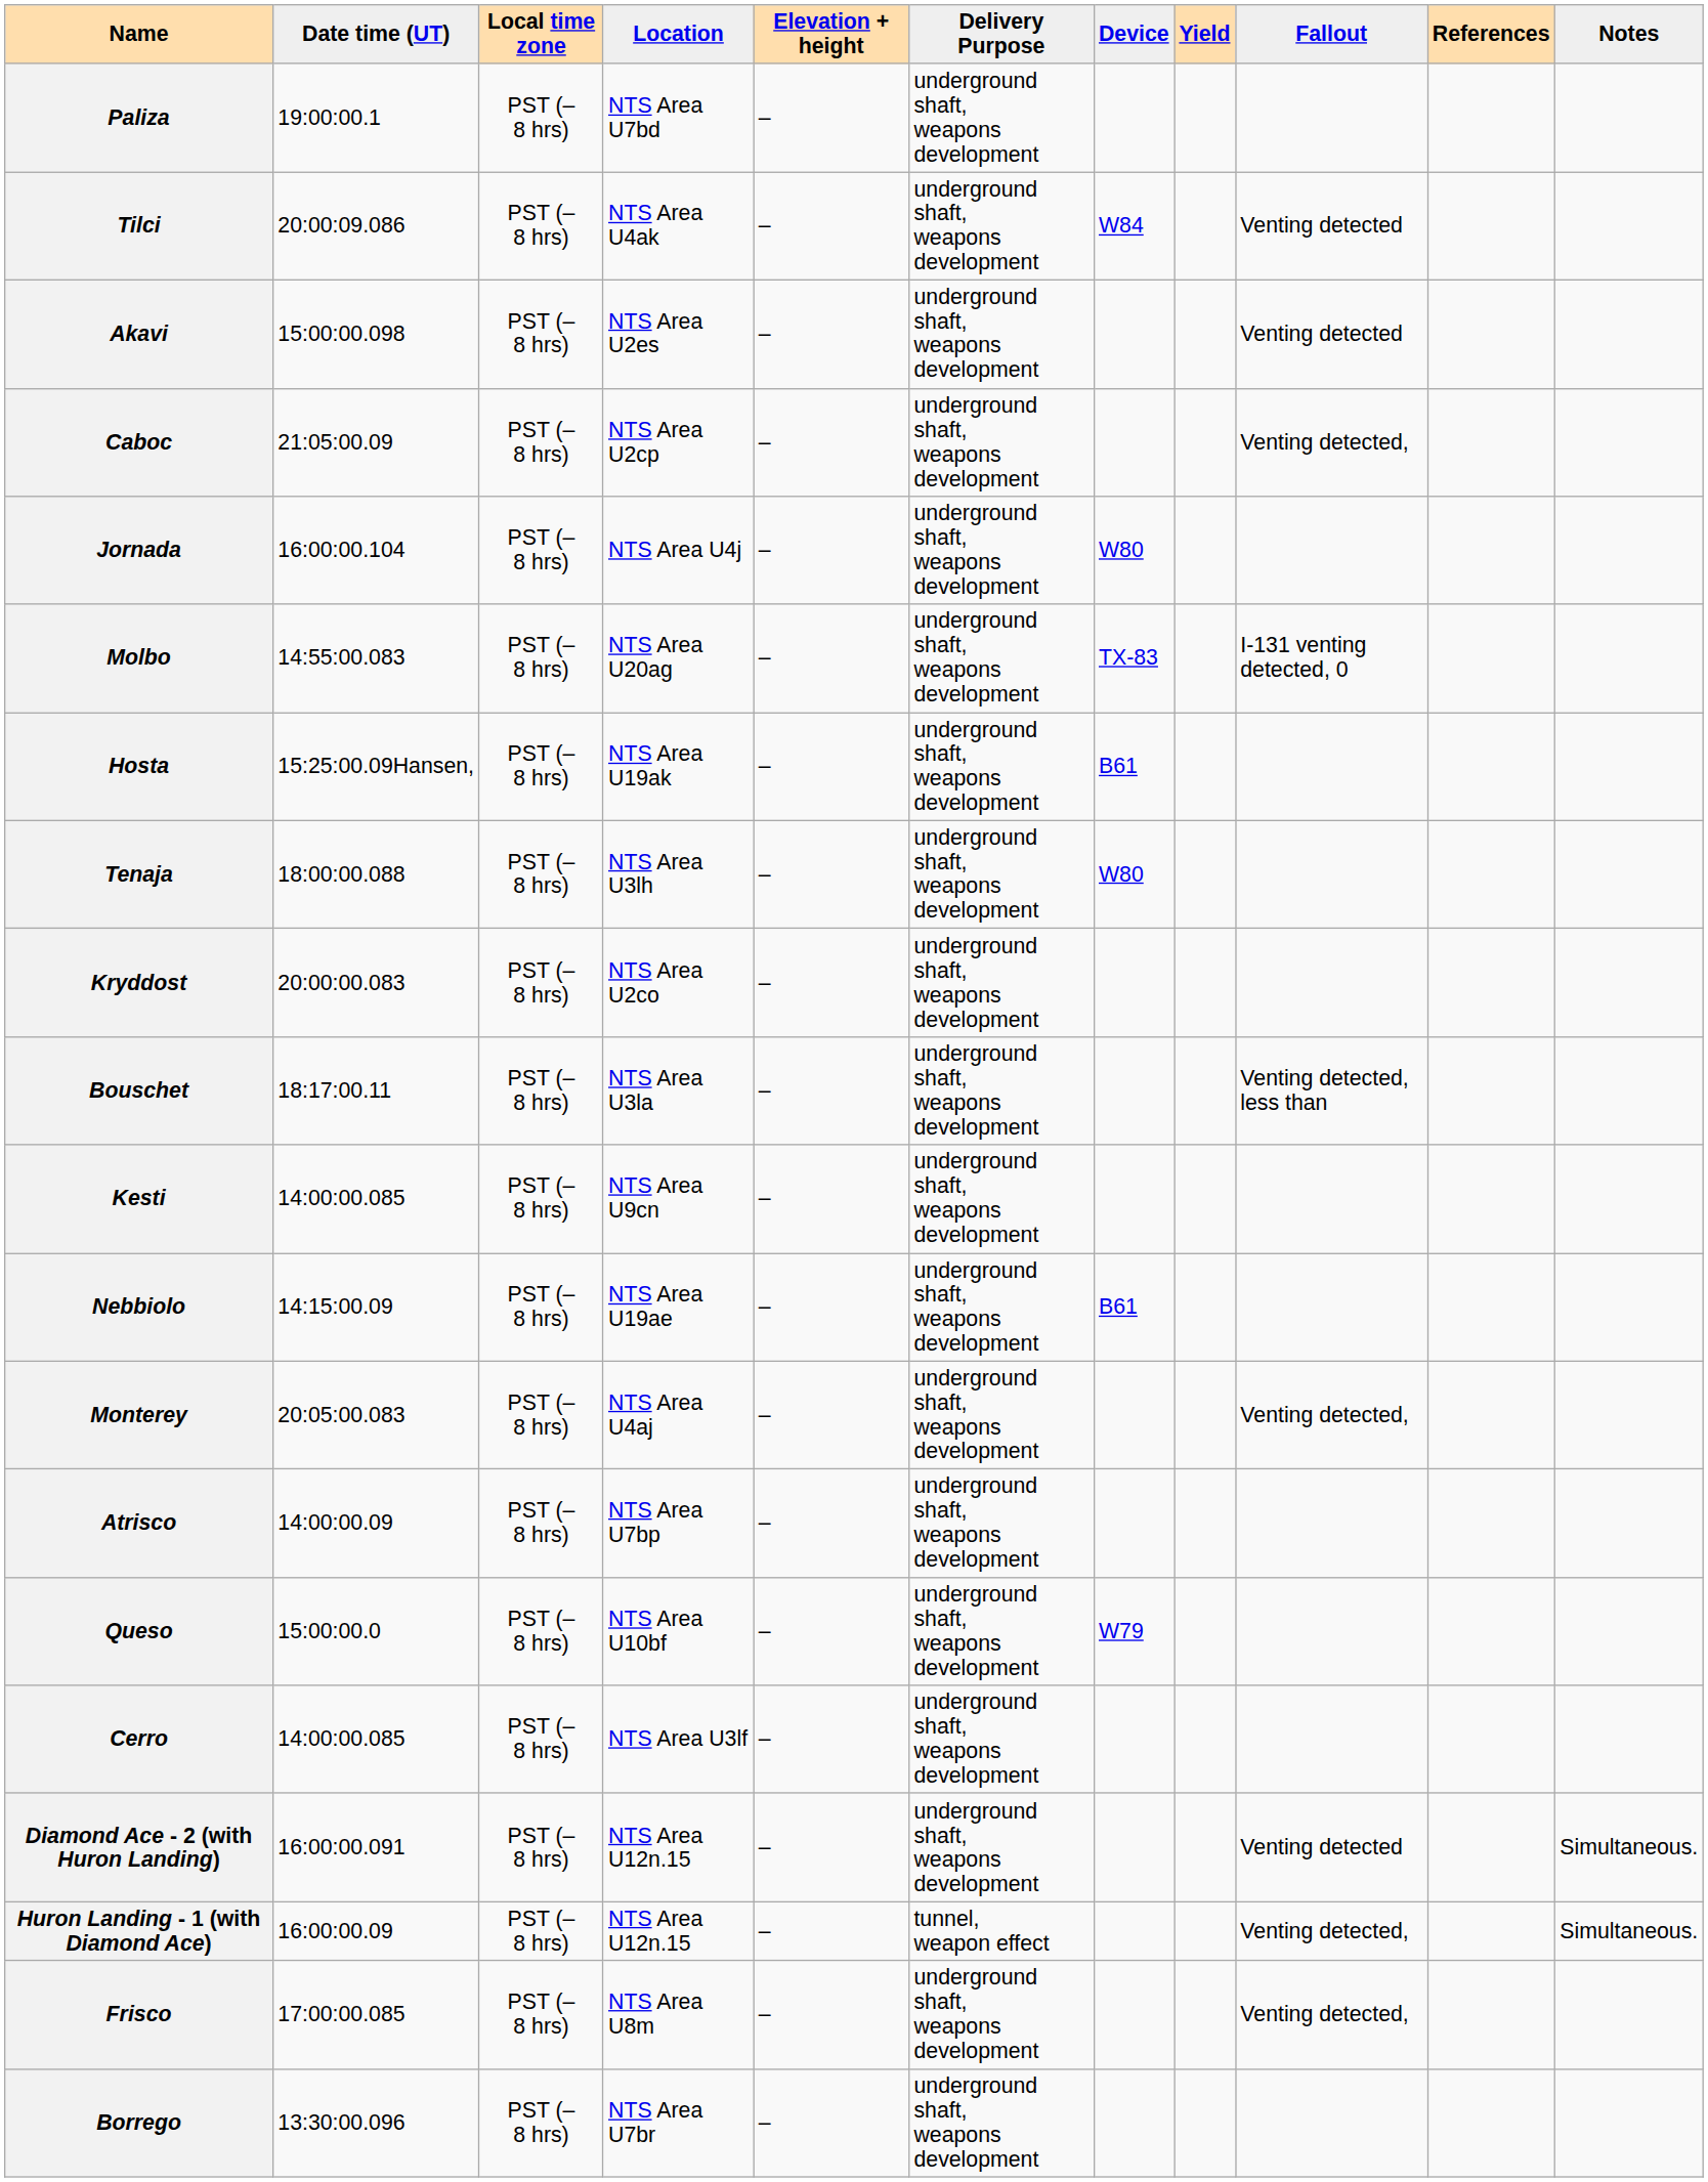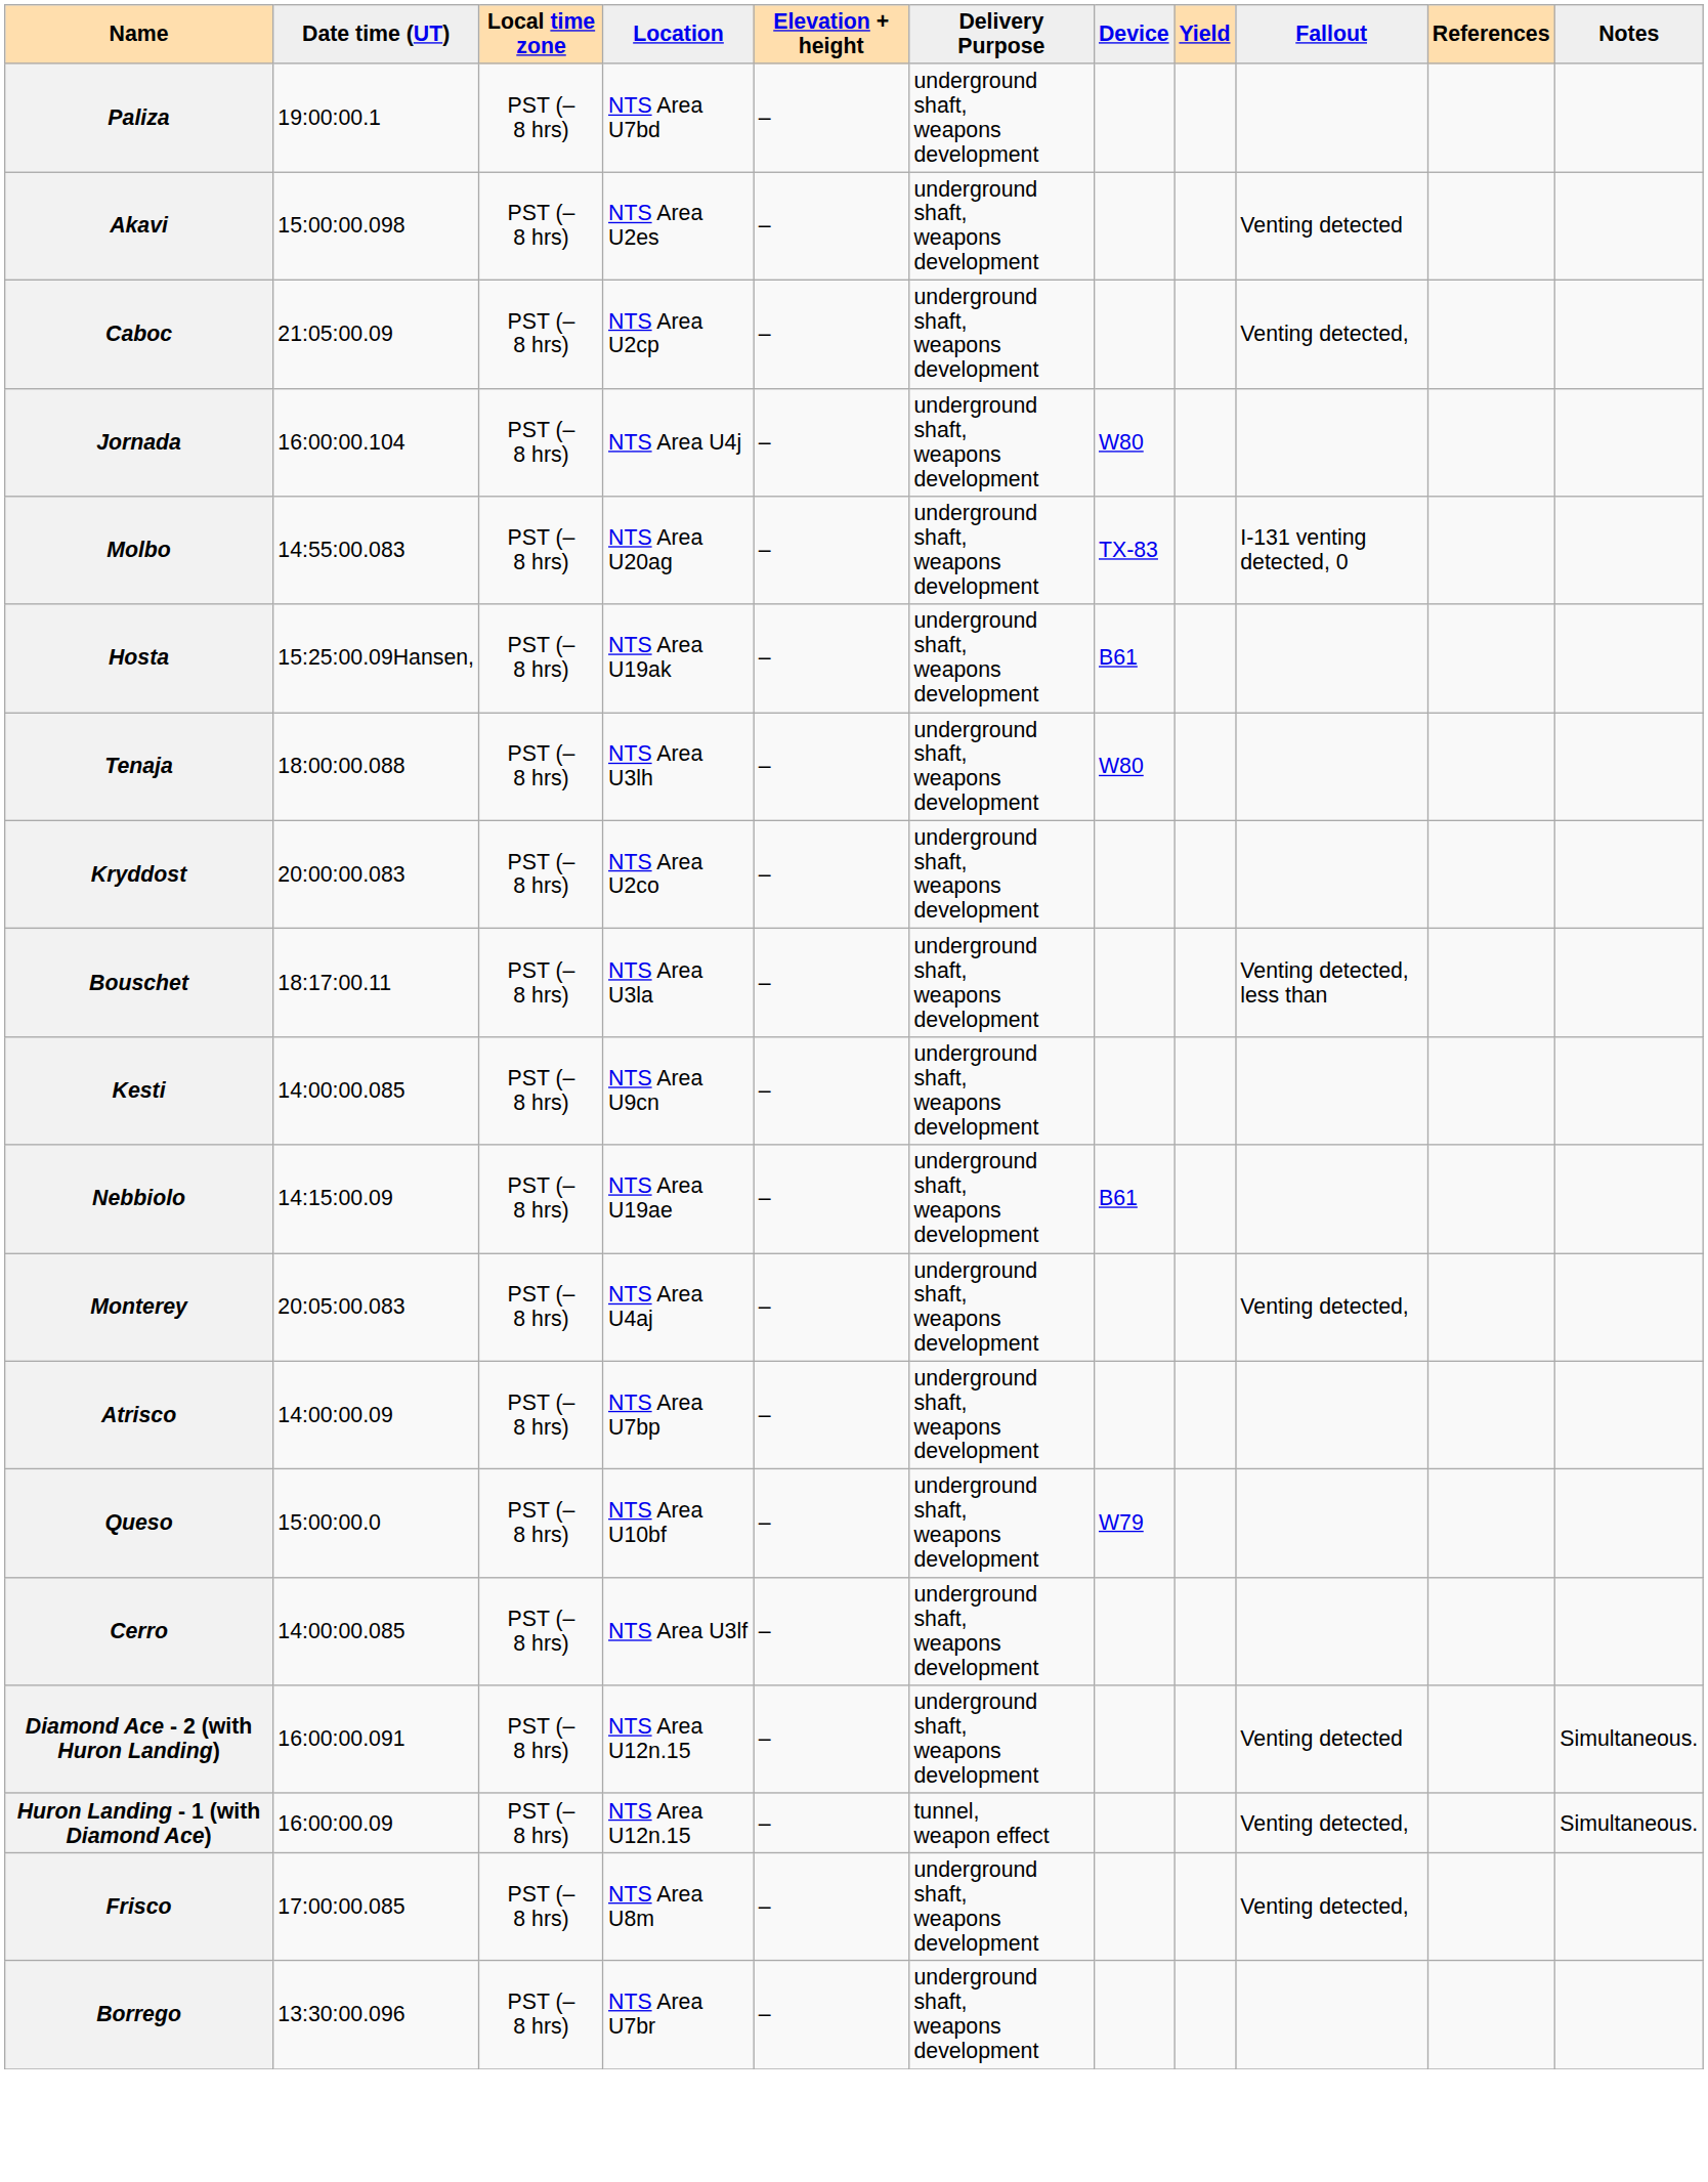 <table class="wikitable sortable">
 <tr>
 <th style="background:#ffdead;">Name </th>
 <th style="background:#efefef;">Date time (<a href='#'>UT</a>)</th>
 <th style="background:#ffdead;">Local <a href='#'>time zone</a></th>
 <th style="background:#efefef;"><a href='#'>Location</a></th>
 <th style="background:#ffdead;"><a href='#'>Elevation</a> + height </th>
 <th style="background:#efefef;">Delivery <br>Purpose </th>
 <th style="background:#efefef;"><a href='#'>Device</a></th>
 <th style="background:#ffdead;"><a href='#'>Yield</a></th>
 <th style="background:#efefef;" class="unsortable"><a href='#'>Fallout</a></th>
 <th style="background:#ffdead;" class="unsortable">References</th>
 <th style="background:#efefef;" class="unsortable">Notes</th>
 </tr>
 <tr>
 <th><em>Paliza</em></th>
 <td> 19:00:00.1</td>
 <td style="text-align:center;">PST (–8 hrs)<br></td>
 <td><a href='#'>NTS</a> Area U7bd </td>
 <td> – </td>
 <td>underground shaft,<br>weapons development</td>
 <td></td>
 <td style="text-align:center;"></td>
 <td></td>
-<td></td>
-<td></td>
-</tr>
-<tr>
-<th><em>Tilci</em></th>
-<td> 20:00:09.086</td>
-<td style="text-align:center;">PST (–8 hrs)<br></td>
-<td><a href='#'>NTS</a> Area U4ak </td>
-<td> – </td>
-<td>underground shaft,<br>weapons development</td>
-<td><a href='#'>W84</a></td>
-<td style="text-align:center;"></td>
-<td>Venting detected</td>
 <td></td>
 <td></td>
 </tr>
 <tr>
 <th><em>Akavi</em></th>
 <td> 15:00:00.098</td>
 <td style="text-align:center;">PST (–8 hrs)<br></td>
 <td><a href='#'>NTS</a> Area U2es </td>
 <td> – </td>
 <td>underground shaft,<br>weapons development</td>
 <td></td>
 <td style="text-align:center;"></td>
 <td>Venting detected</td>
 <td></td>
 <td></td>
 </tr>
 <tr>
 <th><em>Caboc</em></th>
 <td> 21:05:00.09</td>
 <td style="text-align:center;">PST (–8 hrs)<br></td>
 <td><a href='#'>NTS</a> Area U2cp </td>
 <td> – </td>
 <td>underground shaft,<br>weapons development</td>
 <td></td>
 <td style="text-align:center;"></td>
 <td>Venting detected, </td>
 <td></td>
 <td></td>
 </tr>
 <tr>
 <th><em>Jornada</em></th>
 <td> 16:00:00.104</td>
 <td style="text-align:center;">PST (–8 hrs)<br></td>
 <td><a href='#'>NTS</a> Area U4j </td>
 <td> – </td>
 <td>underground shaft,<br>weapons development</td>
 <td><a href='#'>W80</a></td>
 <td style="text-align:center;"></td>
 <td></td>
 <td></td>
 <td></td>
 </tr>
 <tr>
 <th><em>Molbo</em></th>
 <td> 14:55:00.083</td>
 <td style="text-align:center;">PST (–8 hrs)<br></td>
 <td><a href='#'>NTS</a> Area U20ag </td>
 <td> – </td>
 <td>underground shaft,<br>weapons development</td>
 <td><a href='#'>TX-83</a></td>
 <td style="text-align:center;"></td>
 <td>I-131 venting detected, 0</td>
 <td></td>
 <td></td>
 </tr>
 <tr>
 <th><em>Hosta</em></th>
 <td> 15:25:00.09Hansen,</td>
 <td style="text-align:center;">PST (–8 hrs)<br></td>
 <td><a href='#'>NTS</a> Area U19ak </td>
 <td> – </td>
 <td>underground shaft,<br>weapons development</td>
 <td><a href='#'>B61</a></td>
 <td style="text-align:center;"></td>
 <td></td>
 <td></td>
 <td></td>
 </tr>
 <tr>
 <th><em>Tenaja</em></th>
 <td> 18:00:00.088</td>
 <td style="text-align:center;">PST (–8 hrs)<br></td>
 <td><a href='#'>NTS</a> Area U3lh </td>
 <td> – </td>
 <td>underground shaft,<br>weapons development</td>
 <td><a href='#'>W80</a></td>
 <td style="text-align:center;"></td>
 <td></td>
 <td></td>
 <td></td>
 </tr>
 <tr>
 <th><em>Kryddost</em></th>
 <td> 20:00:00.083</td>
 <td style="text-align:center;">PST (–8 hrs)<br></td>
 <td><a href='#'>NTS</a> Area U2co </td>
 <td> – </td>
 <td>underground shaft,<br>weapons development</td>
 <td></td>
 <td style="text-align:center;"></td>
 <td></td>
 <td></td>
 <td></td>
 </tr>
 <tr>
 <th><em>Bouschet</em></th>
 <td> 18:17:00.11</td>
 <td style="text-align:center;">PST (–8 hrs)<br></td>
 <td><a href='#'>NTS</a> Area U3la </td>
 <td> – </td>
 <td>underground shaft,<br>weapons development</td>
 <td></td>
 <td style="text-align:center;"></td>
 <td>Venting detected, less than </td>
 <td></td>
 <td></td>
 </tr>
 <tr>
 <th><em>Kesti</em></th>
 <td> 14:00:00.085</td>
 <td style="text-align:center;">PST (–8 hrs)<br></td>
 <td><a href='#'>NTS</a> Area U9cn </td>
 <td> – </td>
 <td>underground shaft,<br>weapons development</td>
 <td></td>
 <td style="text-align:center;"></td>
 <td></td>
 <td></td>
 <td></td>
 </tr>
 <tr>
 <th><em>Nebbiolo</em></th>
 <td> 14:15:00.09</td>
 <td style="text-align:center;">PST (–8 hrs)<br></td>
 <td><a href='#'>NTS</a> Area U19ae </td>
 <td> – </td>
 <td>underground shaft,<br>weapons development</td>
 <td><a href='#'>B61</a></td>
 <td style="text-align:center;"></td>
 <td></td>
 <td></td>
 <td></td>
 </tr>
 <tr>
 <th><em>Monterey</em></th>
 <td> 20:05:00.083</td>
 <td style="text-align:center;">PST (–8 hrs)<br></td>
 <td><a href='#'>NTS</a> Area U4aj </td>
 <td> – </td>
 <td>underground shaft,<br>weapons development</td>
 <td></td>
 <td style="text-align:center;"></td>
 <td>Venting detected, </td>
 <td></td>
 <td></td>
 </tr>
 <tr>
 <th><em>Atrisco</em></th>
 <td> 14:00:00.09</td>
 <td style="text-align:center;">PST (–8 hrs)<br></td>
 <td><a href='#'>NTS</a> Area U7bp </td>
 <td> – </td>
 <td>underground shaft,<br>weapons development</td>
 <td></td>
 <td style="text-align:center;"></td>
 <td></td>
 <td></td>
 <td></td>
 </tr>
 <tr>
 <th><em>Queso</em></th>
 <td> 15:00:00.0</td>
 <td style="text-align:center;">PST (–8 hrs)<br></td>
 <td><a href='#'>NTS</a> Area U10bf </td>
 <td> – </td>
 <td>underground shaft,<br>weapons development</td>
 <td><a href='#'>W79</a></td>
 <td style="text-align:center;"></td>
 <td></td>
 <td></td>
 <td></td>
 </tr>
 <tr>
 <th><em>Cerro</em></th>
 <td> 14:00:00.085</td>
 <td style="text-align:center;">PST (–8 hrs)<br></td>
 <td><a href='#'>NTS</a> Area U3lf </td>
 <td> – </td>
 <td>underground shaft,<br>weapons development</td>
 <td></td>
 <td style="text-align:center;"></td>
 <td></td>
 <td></td>
 <td></td>
 </tr>
 <tr>
 <th><em>Diamond Ace</em> - 2  (with <em>Huron Landing</em>)</th>
 <td> 16:00:00.091</td>
 <td style="text-align:center;">PST (–8 hrs)<br></td>
 <td><a href='#'>NTS</a> Area U12n.15 </td>
 <td> – </td>
 <td>underground shaft,<br>weapons development</td>
 <td></td>
 <td style="text-align:center;"></td>
 <td>Venting detected</td>
 <td></td>
 <td>Simultaneous.</td>
 </tr>
 <tr>
 <th><em>Huron Landing</em> - 1  (with <em>Diamond Ace</em>)</th>
 <td> 16:00:00.09</td>
 <td style="text-align:center;">PST (–8 hrs)<br></td>
 <td><a href='#'>NTS</a> Area U12n.15 </td>
 <td> – </td>
 <td>tunnel,<br>weapon effect</td>
 <td></td>
 <td style="text-align:center;"></td>
 <td>Venting detected, </td>
 <td></td>
 <td>Simultaneous.</td>
 </tr>
 <tr>
 <th><em>Frisco</em></th>
 <td> 17:00:00.085</td>
 <td style="text-align:center;">PST (–8 hrs)<br></td>
 <td><a href='#'>NTS</a> Area U8m </td>
 <td> – </td>
 <td>underground shaft,<br>weapons development</td>
 <td></td>
 <td style="text-align:center;"></td>
 <td>Venting detected, </td>
 <td></td>
 <td></td>
 </tr>
 <tr>
 <th><em>Borrego</em></th>
 <td> 13:30:00.096</td>
 <td style="text-align:center;">PST (–8 hrs)<br></td>
 <td><a href='#'>NTS</a> Area U7br </td>
 <td> – </td>
 <td>underground shaft,<br>weapons development</td>
 <td></td>
 <td style="text-align:center;"></td>
 <td></td>
 <td></td>
 <td></td>
 </tr>
 </table>
